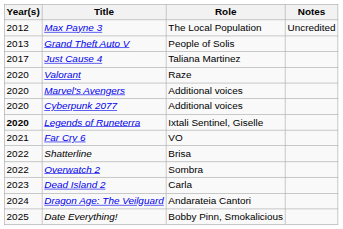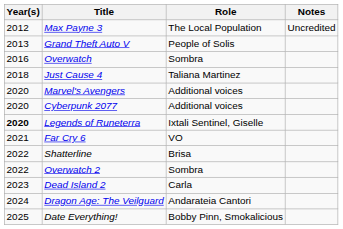 <table class="wikitable sortable">
 <tr>
 <th>Year(s)</th>
 <th>Title</th>
 <th>Role</th>
 <th class="unsortable">Notes</th>
 </tr>
 <tr>
 <td>2012</td>
 <td><em><a href='#'>Max Payne 3</a></em></td>
 <td>The Local Population</td>
 <td>Uncredited</td>
 </tr>
 <tr>
 <td>2013</td>
 <td><em><a href='#'>Grand Theft Auto V</a></em></td>
 <td>People of Solis</td>
 <td></td>
 </tr>
 <tr>
-<td>2017</td>
-<td><em><a href='#'>Just Cause 4</a></em></td>
-<td>Taliana Martinez</td>
+<td>2016</td>
+<td><em><a href='#'>Overwatch</a></em></td>
+<td>Sombra</td>
 <td></td>
 </tr>
 <tr>
-<td>2020</td>
-<td><em><a href='#'>Valorant</a></em></td>
-<td>Raze</td>
+<td>2018</td>
+<td><em><a href='#'>Just Cause 4</a></em></td>
+<td>Taliana Martinez</td>
 <td></td>
 </tr>
 <tr>
 <td>2020</td>
 <td><em><a href='#'>Marvel's Avengers</a></em></td>
 <td>Additional voices</td>
 <td></td>
 </tr>
 <tr>
 <td>2020</td>
 <td><em><a href='#'>Cyberpunk 2077</a></em></td>
 <td>Additional voices</td>
 <td></td>
 </tr>
 <tr>
 <td><strong>2020</strong></td>
 <td><em><a href='#'>Legends of Runeterra</a></em></td>
 <td>Ixtali Sentinel, Giselle</td>
 <td></td>
 </tr>
 <tr>
 <td>2021</td>
 <td><em><a href='#'>Far Cry 6</a></em></td>
 <td>VO</td>
 <td></td>
 </tr>
 <tr>
 <td>2022</td>
 <td><em>Shatterline</em></td>
 <td>Brisa</td>
 <td></td>
 </tr>
 <tr>
 <td>2022</td>
 <td><em><a href='#'>Overwatch 2</a></em></td>
 <td>Sombra</td>
 <td></td>
 </tr>
 <tr>
 <td>2023</td>
 <td><em><a href='#'>Dead Island 2</a></em></td>
 <td>Carla</td>
 <td></td>
 </tr>
 <tr>
 <td>2024</td>
 <td><em><a href='#'>Dragon Age: The Veilguard</a></em></td>
 <td>Andarateia Cantori</td>
 <td></td>
 </tr>
 <tr>
 <td>2025</td>
 <td><em>Date Everything!</em></td>
 <td>Bobby Pinn, Smokalicious</td>
 <td></td>
 </tr>
 </table>
